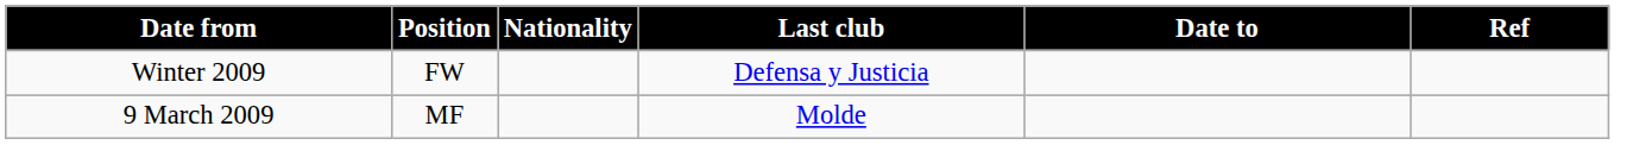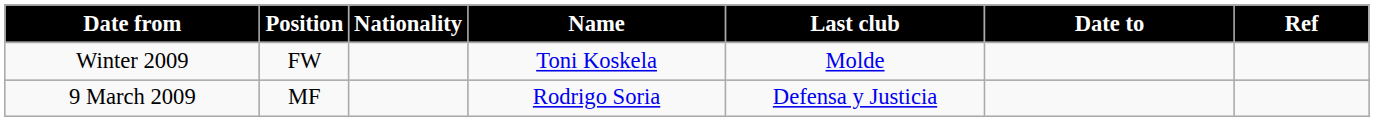 <table class="wikitable"  style="text-align:center; font-size:90%; ">
 <tr>
 <th style="background:#000000; color:white; width:200px;">Date from</th>
 <th style="background:#000000; color:white; width:50px;">Position</th>
 <th style="background:#000000; color:white; width:50px;">Nationality</th>
+<th style="background:#000000; color:white; width:200px;">Name</th>
 <th style="background:#000000; color:white; width:200px;">Last club</th>
 <th style="background:#000000; color:white; width:200px;">Date to</th>
 <th style="background:#000000; color:white; width:100px;">Ref</th>
 </tr>
 <tr>
 <td>Winter 2009</td>
 <td>FW</td>
 <td></td>
-<td><a href='#'>Defensa y Justicia</a></td>
+<td><a href='#'>Toni Koskela</a></td>
+<td><a href='#'>Molde</a></td>
 <td></td>
 <td></td>
 </tr>
 <tr>
 <td>9 March 2009</td>
 <td>MF</td>
 <td></td>
-<td><a href='#'>Molde</a></td>
+<td><a href='#'>Rodrigo Soria</a></td>
+<td><a href='#'>Defensa y Justicia</a></td>
 <td></td>
 <td></td>
 </tr>
 </table>
